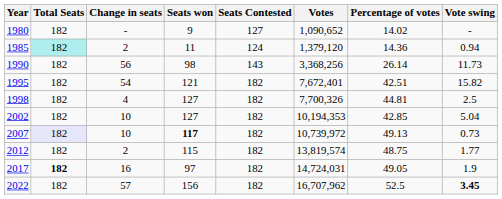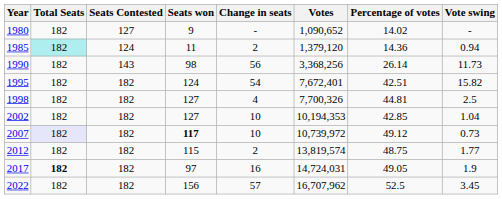 <table class="wikitable sortable" style="text-align:center">
 <tr>
 <th>Year</th>
 <th>Total Seats</th>
+<th>Seats Contested</th>
+<th>Seats won</th>
 <th>Change in seats</th>
-<th>Seats won</th>
-<th>Seats Contested</th>
 <th>Votes</th>
 <th>Percentage of votes</th>
 <th>Vote swing</th>
 </tr>
 <tr>
 <td><a href='#'>1980</a></td>
 <td>182</td>
+<td>127</td>
+<td>9</td>
 <td>-</td>
-<td>9</td>
-<td>127</td>
 <td>1,090,652</td>
 <td>14.02</td>
 <td>-</td>
 </tr>
 <tr>
 <td><a href='#'>1985</a></td>
 <td style="background: paleturquoise;">182</td>
+<td>124</td>
+<td>11</td>
 <td>2</td>
-<td>11</td>
-<td>124</td>
 <td>1,379,120</td>
 <td>14.36</td>
 <td>0.94</td>
 </tr>
 <tr>
 <td><a href='#'>1990</a></td>
 <td>182</td>
+<td>143</td>
+<td>98</td>
 <td>56</td>
-<td>98</td>
-<td>143</td>
 <td>3,368,256</td>
 <td>26.14</td>
 <td>11.73</td>
 </tr>
 <tr>
 <td><a href='#'>1995</a></td>
 <td>182</td>
+<td>182</td>
+<td>124</td>
 <td>54</td>
-<td>121</td>
-<td>182</td>
 <td>7,672,401</td>
 <td>42.51</td>
 <td>15.82</td>
 </tr>
 <tr>
 <td><a href='#'>1998</a></td>
 <td>182</td>
+<td>182</td>
+<td>127</td>
 <td>4</td>
-<td>127</td>
-<td>182</td>
 <td>7,700,326</td>
 <td>44.81</td>
 <td>2.5</td>
 </tr>
 <tr>
 <td><a href='#'>2002</a></td>
 <td>182</td>
+<td>182</td>
+<td>127</td>
 <td>10</td>
-<td>127</td>
-<td>182</td>
 <td>10,194,353</td>
 <td>42.85</td>
-<td>5.04</td>
+<td>1.04</td>
 </tr>
 <tr>
 <td><a href='#'>2007</a></td>
 <td style="background: lavender;">182</td>
+<td>182</td>
+<td><strong>117</strong></td>
 <td>10</td>
-<td><strong>117</strong></td>
-<td>182</td>
 <td>10,739,972</td>
-<td>49.13</td>
+<td>49.12</td>
 <td>0.73</td>
 </tr>
 <tr>
 <td><a href='#'>2012</a></td>
 <td>182</td>
+<td>182</td>
+<td>115</td>
 <td>2</td>
-<td>115</td>
-<td>182</td>
 <td>13,819,574</td>
 <td>48.75</td>
 <td>1.77</td>
 </tr>
 <tr>
 <td><a href='#'>2017</a></td>
 <td><strong>182</strong></td>
+<td>182</td>
+<td>97</td>
 <td>16</td>
-<td>97</td>
-<td>182</td>
 <td>14,724,031</td>
 <td>49.05</td>
 <td>1.9</td>
 </tr>
 <tr>
 <td><a href='#'>2022</a></td>
 <td>182</td>
+<td>182</td>
+<td>156</td>
 <td>57</td>
-<td>156</td>
-<td>182</td>
 <td>16,707,962</td>
 <td>52.5</td>
-<td><strong>3.45</strong></td>
+<td>3.45</td>
 </tr>
 </table>
